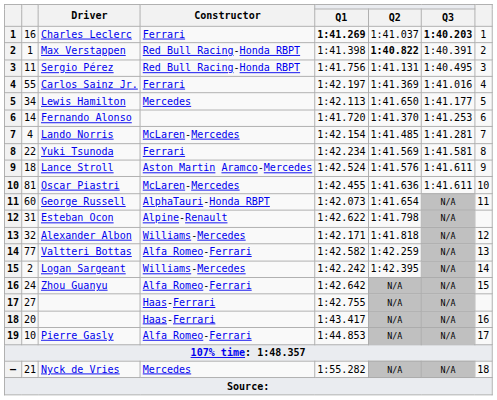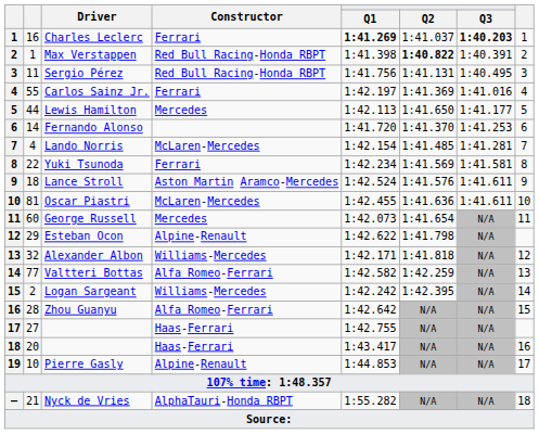 <table class="wikitable sortable" style="font-size: 85%;">
 <tr>
 <th rowspan="2"></th>
 <th rowspan="2"></th>
 <th rowspan="2">Driver</th>
 <th rowspan="2">Constructor</th>
 <th colspan="3" style="background:#eaecf0; text-align:center;"></th>
 <th rowspan="2"></th>
 </tr>
 <tr>
 <th scope="col">Q1</th>
 <th scope="col">Q2</th>
 <th scope="col">Q3</th>
 </tr>
 <tr>
 <th scope="row">1</th>
 <td align="center">16</td>
 <td data-sort-value="lec"> <a href='#'>Charles Leclerc</a></td>
 <td><a href='#'>Ferrari</a></td>
 <td><strong>1:41.269</strong></td>
 <td>1:41.037</td>
 <td><strong>1:40.203</strong></td>
 <td align="center">1</td>
 </tr>
 <tr>
 <th scope="row">2</th>
 <td align="center">1</td>
 <td data-sort-value="ver"> <a href='#'>Max Verstappen</a></td>
 <td><a href='#'>Red Bull Racing</a>-<a href='#'>Honda RBPT</a></td>
 <td>1:41.398</td>
 <td><strong>1:40.822</strong></td>
 <td>1:40.391</td>
 <td align="center">2</td>
 </tr>
 <tr>
 <th scope="row">3</th>
 <td align="center">11</td>
 <td data-sort-value="per"> <a href='#'>Sergio Pérez</a></td>
 <td><a href='#'>Red Bull Racing</a>-<a href='#'>Honda RBPT</a></td>
 <td>1:41.756</td>
 <td>1:41.131</td>
 <td>1:40.495</td>
 <td align="center">3</td>
 </tr>
 <tr>
 <th scope="row">4</th>
 <td align="center">55</td>
 <td data-sort-value="sai"> <a href='#'>Carlos Sainz Jr.</a></td>
 <td><a href='#'>Ferrari</a></td>
 <td>1:42.197</td>
 <td>1:41.369</td>
 <td>1:41.016</td>
 <td align="center">4</td>
 </tr>
 <tr>
 <th scope="row">5</th>
-<td align="center">34</td>
+<td align="center">44</td>
 <td data-sort-value="ham"> <a href='#'>Lewis Hamilton</a></td>
 <td><a href='#'>Mercedes</a></td>
 <td>1:42.113</td>
 <td>1:41.650</td>
 <td>1:41.177</td>
 <td align="center">5</td>
 </tr>
 <tr>
 <th scope="row">6</th>
 <td align="center">14</td>
 <td data-sort-value="alo"> <a href='#'>Fernando Alonso</a></td>
 <td></td>
 <td>1:41.720</td>
 <td>1:41.370</td>
 <td>1:41.253</td>
 <td align="center">6</td>
 </tr>
 <tr>
 <th scope="row">7</th>
 <td align="center">4</td>
 <td data-sort-value="nor"> <a href='#'>Lando Norris</a></td>
 <td><a href='#'>McLaren</a>-<a href='#'>Mercedes</a></td>
 <td>1:42.154</td>
 <td>1:41.485</td>
 <td>1:41.281</td>
 <td align="center">7</td>
 </tr>
 <tr>
 <th scope="row">8</th>
 <td align="center">22</td>
 <td data-sort-value="tsu"> <a href='#'>Yuki Tsunoda</a></td>
 <td><a href='#'>Ferrari</a></td>
 <td>1:42.234</td>
 <td>1:41.569</td>
 <td>1:41.581</td>
 <td align="center">8</td>
 </tr>
 <tr>
 <th scope="row">9</th>
 <td align="center">18</td>
 <td data-sort-value="str"> <a href='#'>Lance Stroll</a></td>
 <td><a href='#'>Aston Martin</a> <a href='#'>Aramco</a>-<a href='#'>Mercedes</a></td>
 <td>1:42.524</td>
 <td>1:41.576</td>
 <td>1:41.611</td>
 <td align="center">9</td>
 </tr>
 <tr>
 <th scope="row">10</th>
 <td align="center">81</td>
 <td data-sort-value="pia"> <a href='#'>Oscar Piastri</a></td>
 <td><a href='#'>McLaren</a>-<a href='#'>Mercedes</a></td>
 <td>1:42.455</td>
 <td>1:41.636</td>
 <td>1:41.611</td>
 <td align="center">10</td>
 </tr>
 <tr>
 <th scope="row">11</th>
 <td align="center">60</td>
 <td data-sort-value="rus"> <a href='#'>George Russell</a></td>
-<td><a href='#'>AlphaTauri</a>-<a href='#'>Honda RBPT</a></td>
+<td><a href='#'>Mercedes</a></td>
 <td>1:42.073</td>
 <td>1:41.654</td>
 <td data-sort-value="11" align="center" style="background: silver"><small>N/A</small></td>
 <td align="center">11</td>
 </tr>
 <tr>
 <th scope="row">12</th>
-<td align="center">31</td>
+<td align="center">29</td>
 <td data-sort-value="oco"> <a href='#'>Esteban Ocon</a></td>
 <td><a href='#'>Alpine</a>-<a href='#'>Renault</a></td>
 <td>1:42.622</td>
 <td>1:41.798</td>
 <td data-sort-value="12" align="center" style="background: silver"><small>N/A</small></td>
 <td align="center"></td>
 </tr>
 <tr>
 <th scope="row">13</th>
 <td align="center">32</td>
 <td data-sort-value="alb"> <a href='#'>Alexander Albon</a></td>
 <td><a href='#'>Williams</a>-<a href='#'>Mercedes</a></td>
 <td>1:42.171</td>
 <td>1:41.818</td>
 <td data-sort-value="13" align="center" style="background: silver"><small>N/A</small></td>
 <td align="center">12</td>
 </tr>
 <tr>
 <th scope="row">14</th>
 <td align="center">77</td>
 <td data-sort-value="bot"> <a href='#'>Valtteri Bottas</a></td>
 <td><a href='#'>Alfa Romeo</a>-<a href='#'>Ferrari</a></td>
 <td>1:42.582</td>
 <td>1:42.259</td>
 <td data-sort-value="14" align="center" style="background: silver"><small>N/A</small></td>
 <td align="center">13</td>
 </tr>
 <tr>
 <th scope="row">15</th>
 <td align="center">2</td>
 <td data-sort-value="sar"> <a href='#'>Logan Sargeant</a></td>
 <td><a href='#'>Williams</a>-<a href='#'>Mercedes</a></td>
 <td>1:42.242</td>
 <td>1:42.395</td>
 <td data-sort-value="15" align="center" style="background: silver"><small>N/A</small></td>
 <td align="center">14</td>
 </tr>
 <tr>
 <th scope="row">16</th>
-<td align="center">24</td>
+<td align="center">28</td>
 <td data-sort-value="zho"> <a href='#'>Zhou Guanyu</a></td>
 <td><a href='#'>Alfa Romeo</a>-<a href='#'>Ferrari</a></td>
 <td>1:42.642</td>
 <td data-sort-value="16" align="center" style="background: silver"><small>N/A</small></td>
 <td data-sort-value="16" align="center" style="background: silver"><small>N/A</small></td>
 <td align="center">15</td>
 </tr>
 <tr>
 <th scope="row">17</th>
 <td align="center">27</td>
 <td data-sort-value="hul"></td>
 <td><a href='#'>Haas</a>-<a href='#'>Ferrari</a></td>
 <td>1:42.755</td>
 <td data-sort-value="17" align="center" style="background: silver"><small>N/A</small></td>
 <td data-sort-value="17" align="center" style="background: silver"><small>N/A</small></td>
 <td align="center"></td>
 </tr>
 <tr>
 <th scope="row">18</th>
 <td align="center">20</td>
 <td data-sort-value="mag"></td>
 <td><a href='#'>Haas</a>-<a href='#'>Ferrari</a></td>
 <td>1:43.417</td>
 <td data-sort-value="18" align="center" style="background: silver"><small>N/A</small></td>
 <td data-sort-value="18" align="center" style="background: silver"><small>N/A</small></td>
 <td align="center">16</td>
 </tr>
 <tr>
 <th scope="row">19</th>
 <td align="center">10</td>
 <td data-sort-value="gas"> <a href='#'>Pierre Gasly</a></td>
-<td><a href='#'>Alfa Romeo</a>-<a href='#'>Ferrari</a></td>
+<td><a href='#'>Alpine</a>-<a href='#'>Renault</a></td>
 <td>1:44.853</td>
 <td data-sort-value="19" align="center" style="background: silver"><small>N/A</small></td>
 <td data-sort-value="19" align="center" style="background: silver"><small>N/A</small></td>
 <td align="center">17</td>
 </tr>
 <tr class="sortbottom">
 <td colspan="8" style="background-color:#eaecf0;text-align:center"><strong><a href='#'>107% time</a>: 1:48.357</strong></td>
 </tr>
 <tr>
 <th scope="row" data-sort-value="20">—</th>
 <td align="center">21</td>
 <td data-sort-value="dev"> <a href='#'>Nyck de Vries</a></td>
-<td><a href='#'>Mercedes</a></td>
+<td><a href='#'>AlphaTauri</a>-<a href='#'>Honda RBPT</a></td>
 <td>1:55.282</td>
 <td data-sort-value="20" align="center" style="background: silver"><small>N/A</small></td>
 <td data-sort-value="20" align="center" style="background: silver"><small>N/A</small></td>
 <td align="center">18</td>
 </tr>
 <tr class="sortbottom">
 <td colspan="8" style="background-color:#eaecf0;text-align:center"><strong>Source:</strong></td>
 </tr>
 </table>
